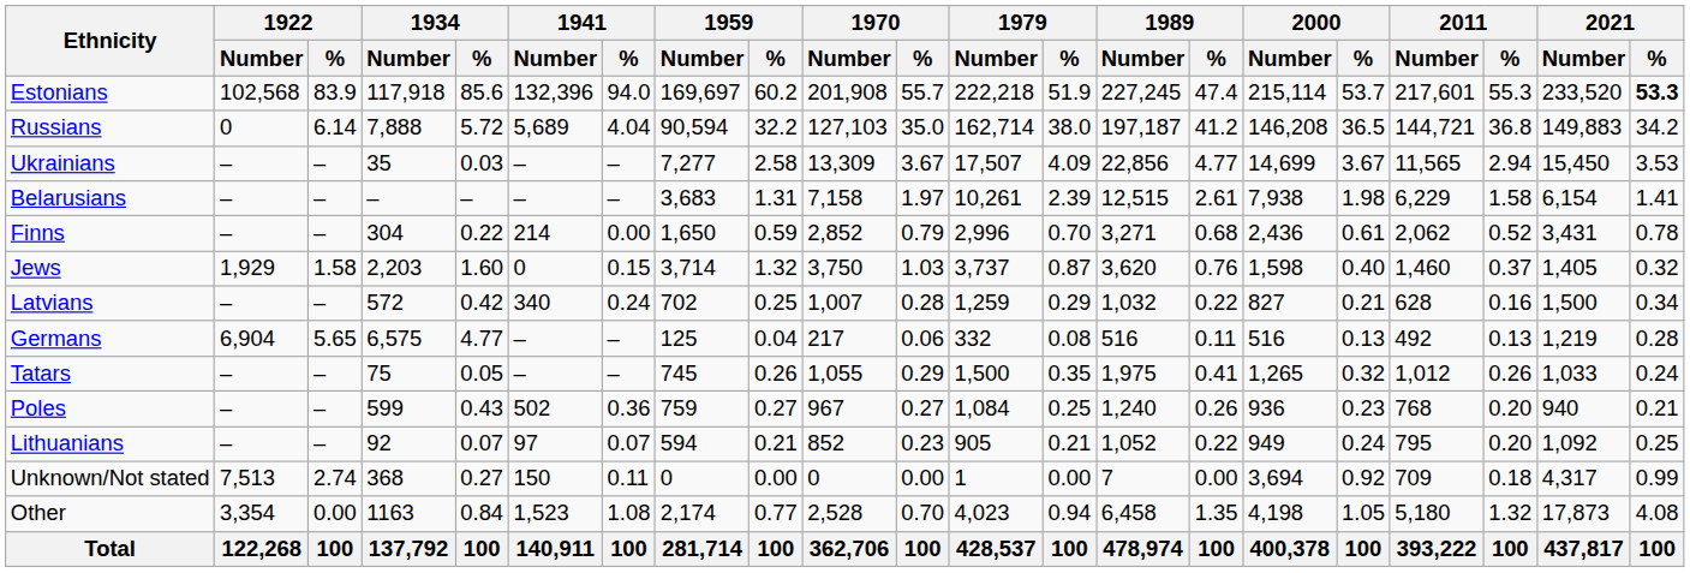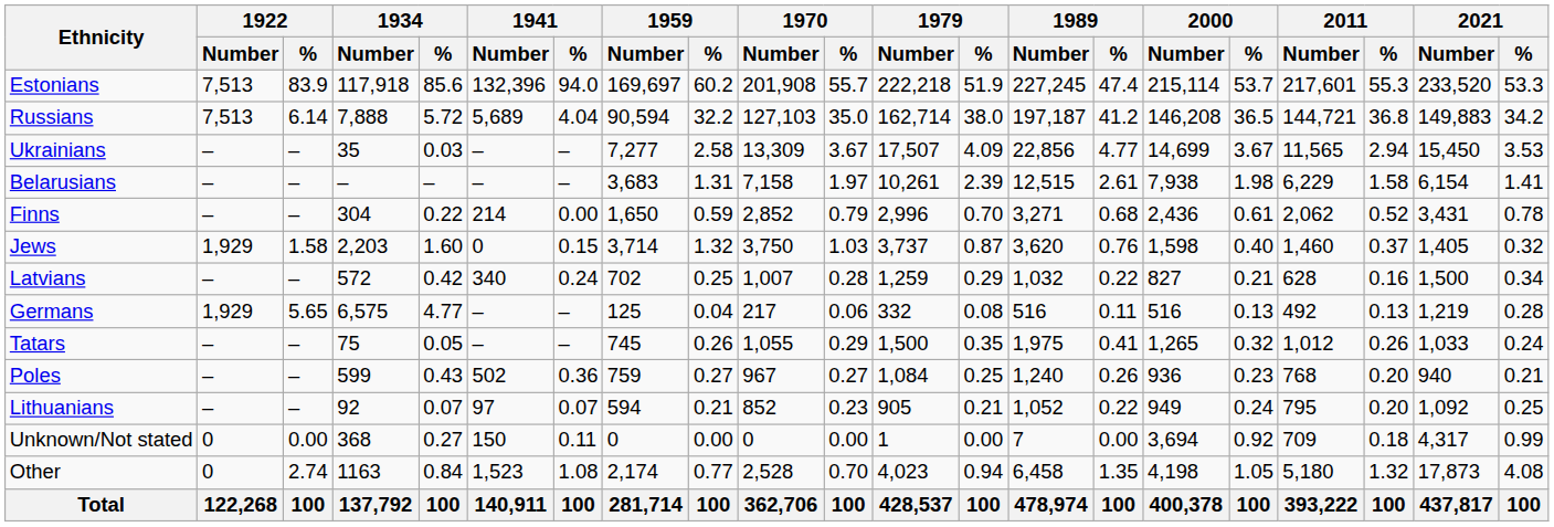 <table class="wikitable sortable">
 <tr>
 <th rowspan="2">Ethnicity</th>
 <th colspan="2">1922</th>
 <th colspan="2">1934</th>
 <th colspan="2">1941</th>
 <th colspan="2">1959</th>
 <th colspan="2">1970</th>
 <th colspan="2">1979</th>
 <th colspan="2">1989</th>
 <th colspan="2">2000</th>
 <th colspan="2">2011</th>
 <th colspan="2">2021</th>
 </tr>
 <tr>
 <th>Number</th>
 <th>%</th>
 <th>Number</th>
 <th>%</th>
 <th>Number</th>
 <th>%</th>
 <th>Number</th>
 <th>%</th>
 <th>Number</th>
 <th>%</th>
 <th>Number</th>
 <th>%</th>
 <th>Number</th>
 <th>%</th>
 <th>Number</th>
 <th>%</th>
 <th>Number</th>
 <th>%</th>
 <th>Number</th>
 <th>%</th>
 </tr>
 <tr>
 <td><a href='#'>Estonians</a></td>
-<td>102,568</td>
+<td>7,513</td>
 <td>83.9</td>
 <td>117,918</td>
 <td>85.6</td>
 <td>132,396</td>
 <td>94.0</td>
 <td>169,697</td>
 <td>60.2</td>
 <td>201,908</td>
 <td>55.7</td>
 <td>222,218</td>
 <td>51.9</td>
 <td>227,245</td>
 <td>47.4</td>
 <td>215,114</td>
 <td>53.7</td>
 <td>217,601</td>
 <td>55.3</td>
 <td>233,520</td>
-<td><strong>53.3</strong></td>
+<td>53.3</td>
 </tr>
 <tr>
 <td><a href='#'>Russians</a></td>
-<td>0</td>
+<td>7,513</td>
 <td>6.14</td>
 <td>7,888</td>
 <td>5.72</td>
 <td>5,689</td>
 <td>4.04</td>
 <td>90,594</td>
 <td>32.2</td>
 <td>127,103</td>
 <td>35.0</td>
 <td>162,714</td>
 <td>38.0</td>
 <td>197,187</td>
 <td>41.2</td>
 <td>146,208</td>
 <td>36.5</td>
 <td>144,721</td>
 <td>36.8</td>
 <td>149,883</td>
 <td>34.2</td>
 </tr>
 <tr>
 <td><a href='#'>Ukrainians</a></td>
 <td>–</td>
 <td>–</td>
 <td>35</td>
 <td>0.03</td>
 <td>–</td>
 <td>–</td>
 <td>7,277</td>
 <td>2.58</td>
 <td>13,309</td>
 <td>3.67</td>
 <td>17,507</td>
 <td>4.09</td>
 <td>22,856</td>
 <td>4.77</td>
 <td>14,699</td>
 <td>3.67</td>
 <td>11,565</td>
 <td>2.94</td>
 <td>15,450</td>
 <td>3.53</td>
 </tr>
 <tr>
 <td><a href='#'>Belarusians</a></td>
 <td>–</td>
 <td>–</td>
 <td>–</td>
 <td>–</td>
 <td>–</td>
 <td>–</td>
 <td>3,683</td>
 <td>1.31</td>
 <td>7,158</td>
 <td>1.97</td>
 <td>10,261</td>
 <td>2.39</td>
 <td>12,515</td>
 <td>2.61</td>
 <td>7,938</td>
 <td>1.98</td>
 <td>6,229</td>
 <td>1.58</td>
 <td>6,154</td>
 <td>1.41</td>
 </tr>
 <tr>
 <td><a href='#'>Finns</a></td>
 <td>–</td>
 <td>–</td>
 <td>304</td>
 <td>0.22</td>
 <td>214</td>
 <td>0.00</td>
 <td>1,650</td>
 <td>0.59</td>
 <td>2,852</td>
 <td>0.79</td>
 <td>2,996</td>
 <td>0.70</td>
 <td>3,271</td>
 <td>0.68</td>
 <td>2,436</td>
 <td>0.61</td>
 <td>2,062</td>
 <td>0.52</td>
 <td>3,431</td>
 <td>0.78</td>
 </tr>
 <tr>
 <td><a href='#'>Jews</a></td>
 <td>1,929</td>
 <td>1.58</td>
 <td>2,203</td>
 <td>1.60</td>
 <td>0</td>
 <td>0.15</td>
 <td>3,714</td>
 <td>1.32</td>
 <td>3,750</td>
 <td>1.03</td>
 <td>3,737</td>
 <td>0.87</td>
 <td>3,620</td>
 <td>0.76</td>
 <td>1,598</td>
 <td>0.40</td>
 <td>1,460</td>
 <td>0.37</td>
 <td>1,405</td>
 <td>0.32</td>
 </tr>
 <tr>
 <td><a href='#'>Latvians</a></td>
 <td>–</td>
 <td>–</td>
 <td>572</td>
 <td>0.42</td>
 <td>340</td>
 <td>0.24</td>
 <td>702</td>
 <td>0.25</td>
 <td>1,007</td>
 <td>0.28</td>
 <td>1,259</td>
 <td>0.29</td>
 <td>1,032</td>
 <td>0.22</td>
 <td>827</td>
 <td>0.21</td>
 <td>628</td>
 <td>0.16</td>
 <td>1,500</td>
 <td>0.34</td>
 </tr>
 <tr>
 <td><a href='#'>Germans</a></td>
-<td>6,904</td>
+<td>1,929</td>
 <td>5.65</td>
 <td>6,575</td>
 <td>4.77</td>
 <td>–</td>
 <td>–</td>
 <td>125</td>
 <td>0.04</td>
 <td>217</td>
 <td>0.06</td>
 <td>332</td>
 <td>0.08</td>
 <td>516</td>
 <td>0.11</td>
 <td>516</td>
 <td>0.13</td>
 <td>492</td>
 <td>0.13</td>
 <td>1,219</td>
 <td>0.28</td>
 </tr>
 <tr>
 <td><a href='#'>Tatars</a></td>
 <td>–</td>
 <td>–</td>
 <td>75</td>
 <td>0.05</td>
 <td>–</td>
 <td>–</td>
 <td>745</td>
 <td>0.26</td>
 <td>1,055</td>
 <td>0.29</td>
 <td>1,500</td>
 <td>0.35</td>
 <td>1,975</td>
 <td>0.41</td>
 <td>1,265</td>
 <td>0.32</td>
 <td>1,012</td>
 <td>0.26</td>
 <td>1,033</td>
 <td>0.24</td>
 </tr>
 <tr>
 <td><a href='#'>Poles</a></td>
 <td>–</td>
 <td>–</td>
 <td>599</td>
 <td>0.43</td>
 <td>502</td>
 <td>0.36</td>
 <td>759</td>
 <td>0.27</td>
 <td>967</td>
 <td>0.27</td>
 <td>1,084</td>
 <td>0.25</td>
 <td>1,240</td>
 <td>0.26</td>
 <td>936</td>
 <td>0.23</td>
 <td>768</td>
 <td>0.20</td>
 <td>940</td>
 <td>0.21</td>
 </tr>
 <tr>
 <td><a href='#'>Lithuanians</a></td>
 <td>–</td>
 <td>–</td>
 <td>92</td>
 <td>0.07</td>
 <td>97</td>
 <td>0.07</td>
 <td>594</td>
 <td>0.21</td>
 <td>852</td>
 <td>0.23</td>
 <td>905</td>
 <td>0.21</td>
 <td>1,052</td>
 <td>0.22</td>
 <td>949</td>
 <td>0.24</td>
 <td>795</td>
 <td>0.20</td>
 <td>1,092</td>
 <td>0.25</td>
 </tr>
 <tr>
 <td>Unknown/Not stated</td>
-<td>7,513</td>
-<td>2.74</td>
+<td>0</td>
+<td>0.00</td>
 <td>368</td>
 <td>0.27</td>
 <td>150</td>
 <td>0.11</td>
 <td>0</td>
 <td>0.00</td>
 <td>0</td>
 <td>0.00</td>
 <td>1</td>
 <td>0.00</td>
 <td>7</td>
 <td>0.00</td>
 <td>3,694</td>
 <td>0.92</td>
 <td>709</td>
 <td>0.18</td>
 <td>4,317</td>
 <td>0.99</td>
 </tr>
 <tr>
 <td>Other</td>
-<td>3,354</td>
-<td>0.00</td>
+<td>0</td>
+<td>2.74</td>
 <td>1163</td>
 <td>0.84</td>
 <td>1,523</td>
 <td>1.08</td>
 <td>2,174</td>
 <td>0.77</td>
 <td>2,528</td>
 <td>0.70</td>
 <td>4,023</td>
 <td>0.94</td>
 <td>6,458</td>
 <td>1.35</td>
 <td>4,198</td>
 <td>1.05</td>
 <td>5,180</td>
 <td>1.32</td>
 <td>17,873</td>
 <td>4.08</td>
 </tr>
 <tr>
 <th>Total</th>
 <th>122,268</th>
 <th>100</th>
 <th>137,792</th>
 <th>100</th>
 <th>140,911</th>
 <th>100</th>
 <th>281,714</th>
 <th>100</th>
 <th>362,706</th>
 <th>100</th>
 <th>428,537</th>
 <th>100</th>
 <th>478,974</th>
 <th>100</th>
 <th>400,378</th>
 <th>100</th>
 <th>393,222</th>
 <th>100</th>
 <th>437,817</th>
 <th>100</th>
 </tr>
 </table>
